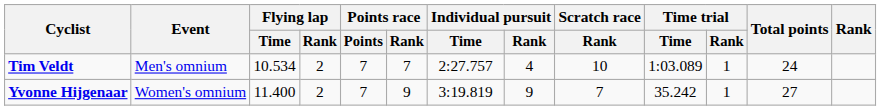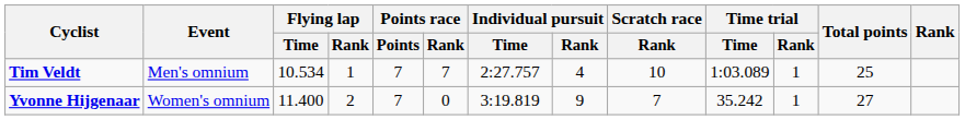 <table class="wikitable" style="font-size:90%">
 <tr>
 <th rowspan=2>Cyclist</th>
 <th rowspan=2>Event</th>
 <th colspan=2>Flying lap</th>
 <th colspan=2>Points race</th>
 <th colspan=2>Individual pursuit</th>
 <th>Scratch race</th>
 <th colspan=2>Time trial</th>
 <th rowspan=2>Total points</th>
 <th rowspan=2>Rank</th>
 </tr>
 <tr style="font-size:95%">
 <th>Time</th>
 <th>Rank</th>
 <th>Points</th>
 <th>Rank</th>
 <th>Time</th>
 <th>Rank</th>
 <th>Rank</th>
 <th>Time</th>
 <th>Rank</th>
 </tr>
 <tr align=center>
 <td align=left><strong><a href='#'>Tim Veldt</a></strong></td>
 <td align=left><a href='#'>Men's omnium</a></td>
 <td>10.534</td>
-<td>2</td>
+<td>1</td>
 <td>7</td>
 <td>7</td>
 <td>2:27.757</td>
 <td>4</td>
 <td>10</td>
 <td>1:03.089</td>
 <td>1</td>
-<td>24</td>
+<td>25</td>
 <td></td>
 </tr>
 <tr align=center>
 <td align=left><strong><a href='#'>Yvonne Hijgenaar</a></strong></td>
 <td align=left><a href='#'>Women's omnium</a></td>
 <td>11.400</td>
 <td>2</td>
 <td>7</td>
-<td>9</td>
+<td>0</td>
 <td>3:19.819</td>
 <td>9</td>
 <td>7</td>
 <td>35.242</td>
 <td>1</td>
 <td>27</td>
 <td></td>
 </tr>
 </table>
